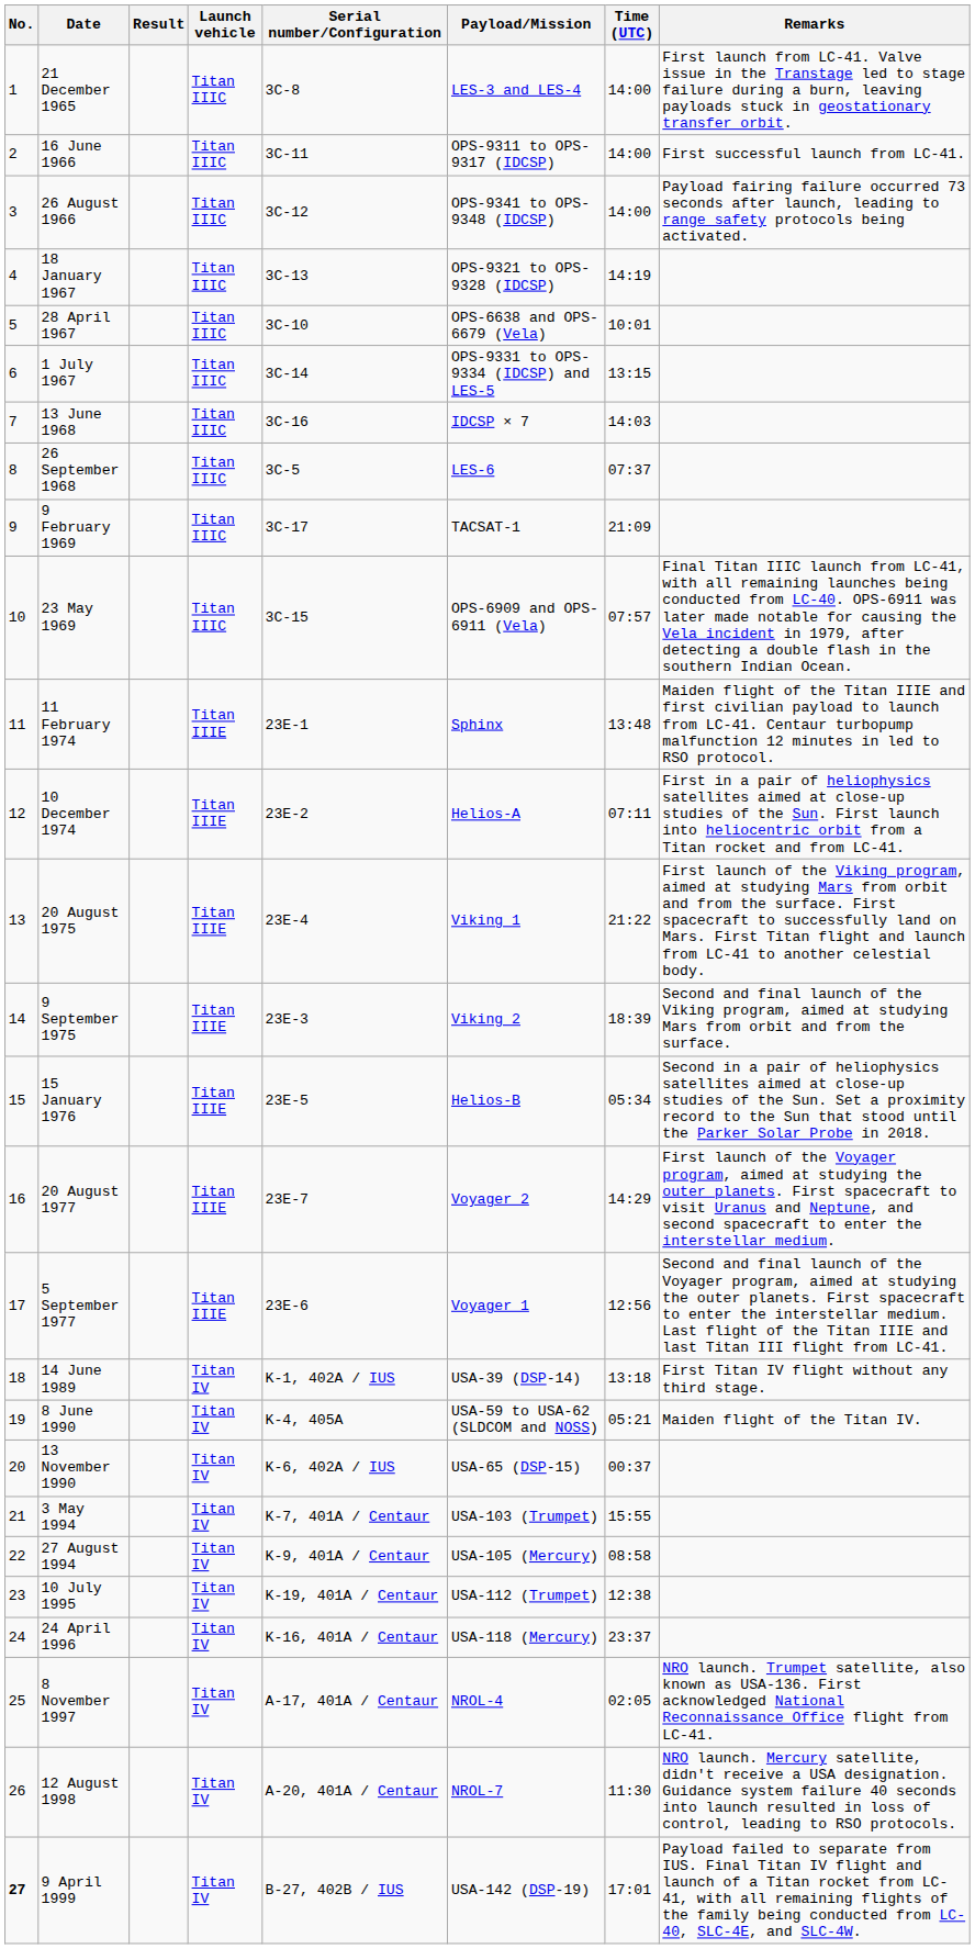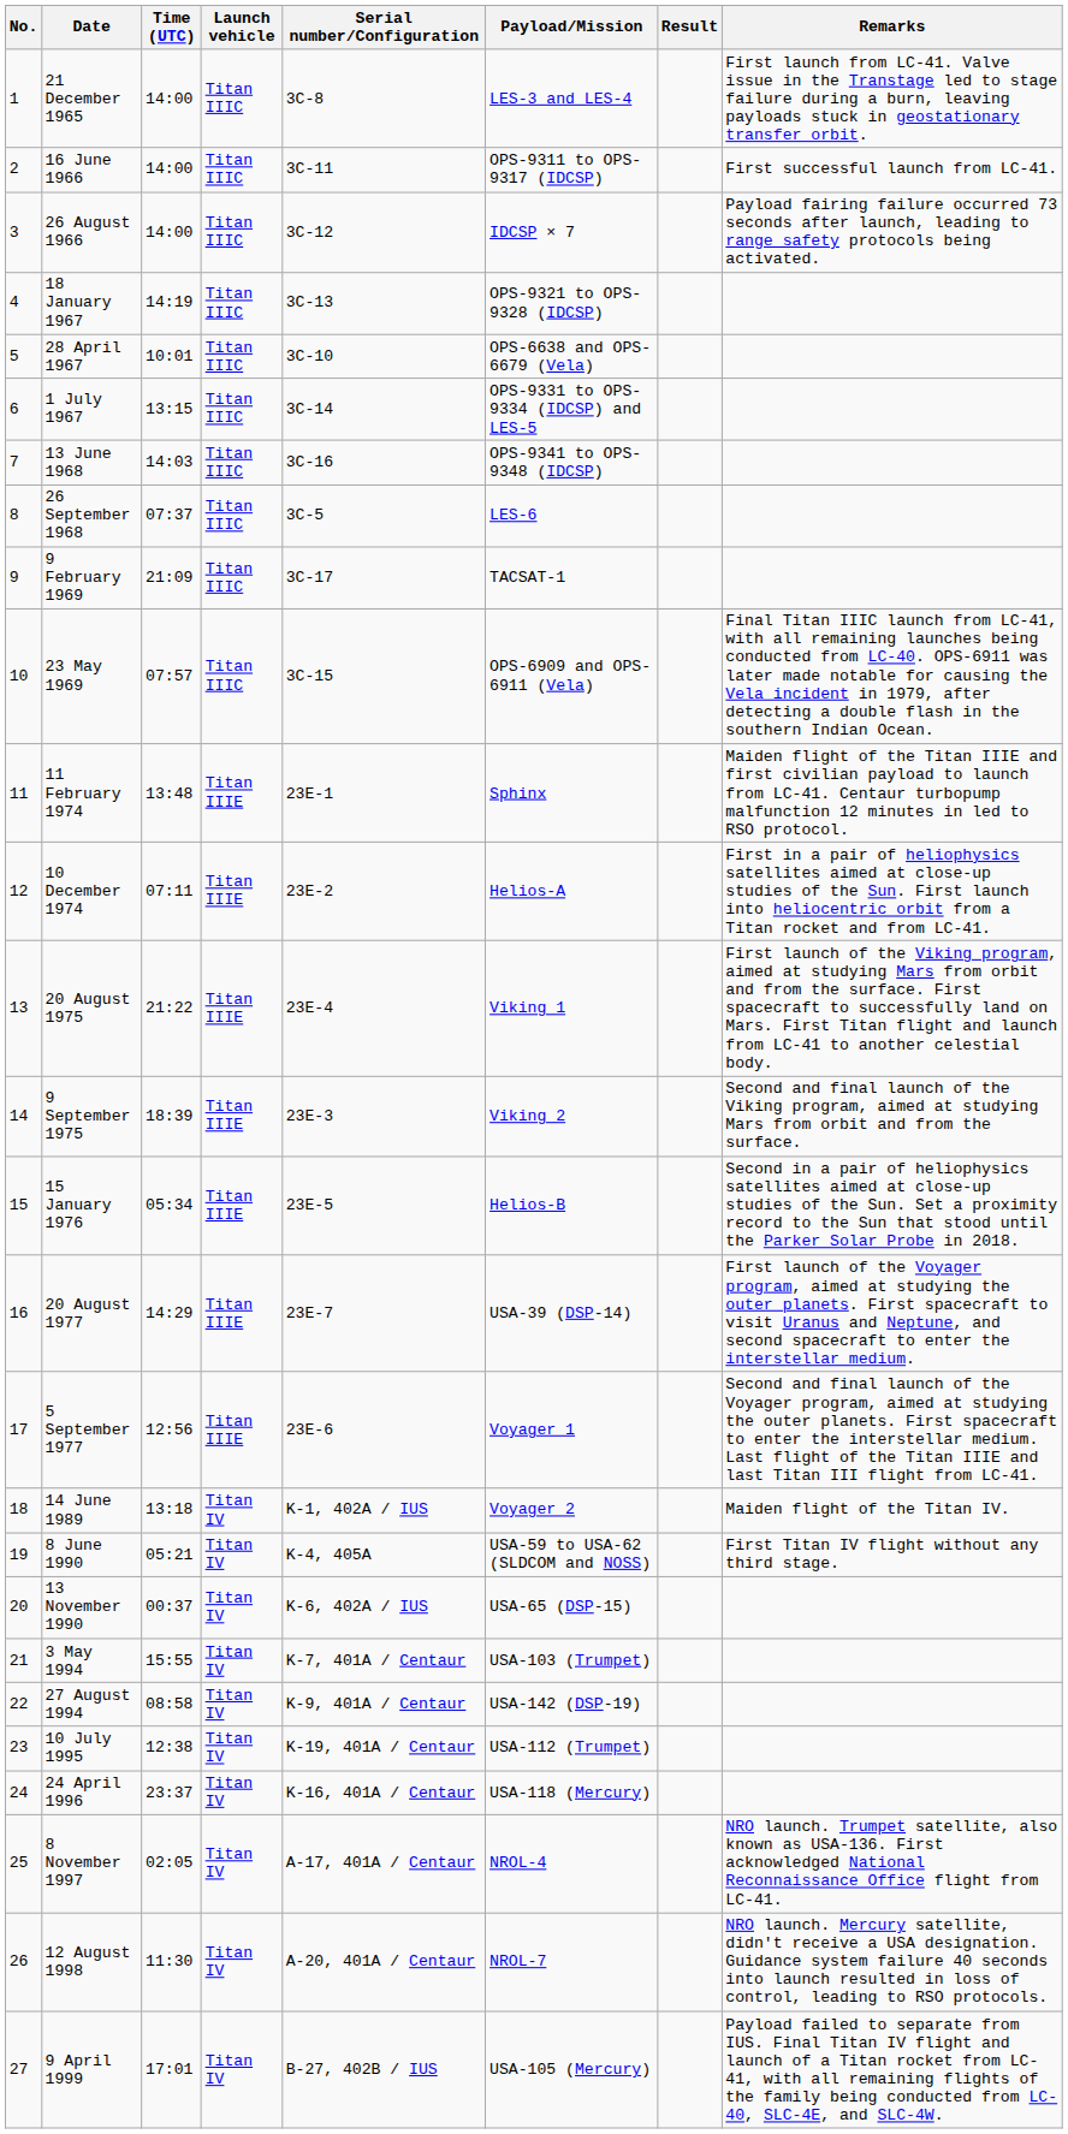 <table class="wikitable mw-collapsible mw-collapsed">
 <tr>
 <th>No.</th>
 <th>Date</th>
-<th>Result</th>
+<th>Time (<a href='#'>UTC</a>)</th>
 <th>Launch vehicle</th>
 <th>Serial number/Configuration</th>
 <th>Payload/Mission</th>
-<th>Time (<a href='#'>UTC</a>)</th>
+<th>Result</th>
 <th>Remarks</th>
 </tr>
 <tr>
 <td>1</td>
 <td>21 December 1965</td>
-<td></td>
+<td>14:00</td>
 <td><a href='#'>Titan IIIC</a></td>
 <td>3C-8</td>
 <td><a href='#'>LES-3 and LES-4</a></td>
-<td>14:00</td>
+<td></td>
 <td>First launch from LC-41. Valve issue in the <a href='#'>Transtage</a> led to stage failure during a burn, leaving payloads stuck in <a href='#'>geostationary transfer orbit</a>.</td>
 </tr>
 <tr>
 <td>2</td>
 <td>16 June 1966</td>
-<td></td>
+<td>14:00</td>
 <td><a href='#'>Titan IIIC</a></td>
 <td>3C-11</td>
 <td>OPS-9311 to OPS-9317 (<a href='#'>IDCSP</a>)</td>
-<td>14:00</td>
+<td></td>
 <td>First successful launch from LC-41.</td>
 </tr>
 <tr>
 <td>3</td>
 <td>26 August 1966</td>
-<td></td>
+<td>14:00</td>
 <td><a href='#'>Titan IIIC</a></td>
 <td>3C-12</td>
-<td>OPS-9341 to OPS-9348 (<a href='#'>IDCSP</a>)</td>
-<td>14:00</td>
+<td><a href='#'>IDCSP</a> × 7</td>
+<td></td>
 <td>Payload fairing failure occurred 73 seconds after launch, leading to <a href='#'>range safety</a> protocols being activated.</td>
 </tr>
 <tr>
 <td>4</td>
 <td>18 January 1967</td>
-<td></td>
+<td>14:19</td>
 <td><a href='#'>Titan IIIC</a></td>
 <td>3C-13</td>
 <td>OPS-9321 to OPS-9328 (<a href='#'>IDCSP</a>)</td>
-<td>14:19</td>
+<td></td>
 <td></td>
 </tr>
 <tr>
 <td>5</td>
 <td>28 April 1967</td>
-<td></td>
+<td>10:01</td>
 <td><a href='#'>Titan IIIC</a></td>
 <td>3C-10</td>
 <td>OPS-6638 and OPS-6679 (<a href='#'>Vela</a>)</td>
-<td>10:01</td>
+<td></td>
 <td></td>
 </tr>
 <tr>
 <td>6</td>
 <td>1 July 1967</td>
-<td></td>
+<td>13:15</td>
 <td><a href='#'>Titan IIIC</a></td>
 <td>3C-14</td>
 <td>OPS-9331 to OPS-9334 (<a href='#'>IDCSP</a>) and <a href='#'>LES-5</a></td>
-<td>13:15</td>
+<td></td>
 <td></td>
 </tr>
 <tr>
 <td>7</td>
 <td>13 June 1968</td>
-<td></td>
+<td>14:03</td>
 <td><a href='#'>Titan IIIC</a></td>
 <td>3C-16</td>
-<td><a href='#'>IDCSP</a> × 7</td>
-<td>14:03</td>
+<td>OPS-9341 to OPS-9348 (<a href='#'>IDCSP</a>)</td>
+<td></td>
 <td></td>
 </tr>
 <tr>
 <td>8</td>
 <td>26 September 1968</td>
-<td></td>
+<td>07:37</td>
 <td><a href='#'>Titan IIIC</a></td>
 <td>3C-5</td>
 <td><a href='#'>LES-6</a></td>
-<td>07:37</td>
+<td></td>
 <td></td>
 </tr>
 <tr>
 <td>9</td>
 <td>9 February 1969</td>
-<td></td>
+<td>21:09</td>
 <td><a href='#'>Titan IIIC</a></td>
 <td>3C-17</td>
 <td>TACSAT-1</td>
-<td>21:09</td>
+<td></td>
 <td></td>
 </tr>
 <tr>
 <td>10</td>
 <td>23 May 1969</td>
-<td></td>
+<td>07:57</td>
 <td><a href='#'>Titan IIIC</a></td>
 <td>3C-15</td>
 <td>OPS-6909 and OPS-6911 (<a href='#'>Vela</a>)</td>
-<td>07:57</td>
+<td></td>
 <td>Final Titan IIIC launch from LC-41, with all remaining launches being conducted from <a href='#'>LC-40</a>. OPS-6911 was later made notable for causing the <a href='#'>Vela incident</a> in 1979, after detecting a double flash in the southern Indian Ocean.</td>
 </tr>
 <tr>
 <td>11</td>
 <td>11 February 1974</td>
-<td></td>
+<td>13:48</td>
 <td><a href='#'>Titan IIIE</a></td>
 <td>23E-1</td>
 <td><a href='#'>Sphinx</a></td>
-<td>13:48</td>
+<td></td>
 <td>Maiden flight of the Titan IIIE and first civilian payload to launch from LC-41. Centaur turbopump malfunction 12 minutes in led to RSO protocol.</td>
 </tr>
 <tr>
 <td>12</td>
 <td>10 December 1974</td>
-<td></td>
+<td>07:11</td>
 <td><a href='#'>Titan IIIE</a></td>
 <td>23E-2</td>
 <td><a href='#'>Helios-A</a></td>
-<td>07:11</td>
+<td></td>
 <td>First in a pair of <a href='#'>heliophysics</a> satellites aimed at close-up studies of the <a href='#'>Sun</a>. First launch into <a href='#'>heliocentric orbit</a> from a Titan rocket and from LC-41.</td>
 </tr>
 <tr>
 <td>13</td>
 <td>20 August 1975</td>
-<td></td>
+<td>21:22</td>
 <td><a href='#'>Titan IIIE</a></td>
 <td>23E-4</td>
 <td><a href='#'>Viking 1</a></td>
-<td>21:22</td>
+<td></td>
 <td>First launch of the <a href='#'>Viking program</a>, aimed at studying <a href='#'>Mars</a> from orbit and from the surface. First spacecraft to successfully land on Mars. First Titan flight and launch from LC-41 to another celestial body.</td>
 </tr>
 <tr>
 <td>14</td>
 <td>9 September 1975</td>
-<td></td>
+<td>18:39</td>
 <td><a href='#'>Titan IIIE</a></td>
 <td>23E-3</td>
 <td><a href='#'>Viking 2</a></td>
-<td>18:39</td>
+<td></td>
 <td>Second and final launch of the Viking program, aimed at studying Mars from orbit and from the surface.</td>
 </tr>
 <tr>
 <td>15</td>
 <td>15 January 1976</td>
-<td></td>
+<td>05:34</td>
 <td><a href='#'>Titan IIIE</a></td>
 <td>23E-5</td>
 <td><a href='#'>Helios-B</a></td>
-<td>05:34</td>
+<td></td>
 <td>Second in a pair of heliophysics satellites aimed at close-up studies of the Sun. Set a proximity record to the Sun that stood until the <a href='#'>Parker Solar Probe</a> in 2018.</td>
 </tr>
 <tr>
 <td>16</td>
 <td>20 August 1977</td>
-<td></td>
+<td>14:29</td>
 <td><a href='#'>Titan IIIE</a></td>
 <td>23E-7</td>
-<td><a href='#'>Voyager 2</a></td>
-<td>14:29</td>
+<td>USA-39 (<a href='#'>DSP</a>-14)</td>
+<td></td>
 <td>First launch of the <a href='#'>Voyager program</a>, aimed at studying the <a href='#'>outer planets</a>. First spacecraft to visit <a href='#'>Uranus</a> and <a href='#'>Neptune</a>, and second spacecraft to enter the <a href='#'>interstellar medium</a>.</td>
 </tr>
 <tr>
 <td>17</td>
 <td>5 September 1977</td>
-<td></td>
+<td>12:56</td>
 <td><a href='#'>Titan IIIE</a></td>
 <td>23E-6</td>
 <td><a href='#'>Voyager 1</a></td>
-<td>12:56</td>
+<td></td>
 <td>Second and final launch of the Voyager program, aimed at studying the outer planets. First spacecraft to enter the interstellar medium. Last flight of the Titan IIIE and last Titan III flight from LC-41.</td>
 </tr>
 <tr>
 <td>18</td>
 <td>14 June 1989</td>
-<td></td>
+<td>13:18</td>
 <td><a href='#'>Titan IV</a></td>
 <td>K-1, 402A / <a href='#'>IUS</a></td>
-<td>USA-39 (<a href='#'>DSP</a>-14)</td>
-<td>13:18</td>
-<td>First Titan IV flight without any third stage.</td>
+<td><a href='#'>Voyager 2</a></td>
+<td></td>
+<td>Maiden flight of the Titan IV.</td>
 </tr>
 <tr>
 <td>19</td>
 <td>8 June 1990</td>
-<td></td>
+<td>05:21</td>
 <td><a href='#'>Titan IV</a></td>
 <td>K-4, 405A</td>
 <td>USA-59 to USA-62 (SLDCOM and <a href='#'>NOSS</a>)</td>
-<td>05:21</td>
-<td>Maiden flight of the Titan IV.</td>
+<td></td>
+<td>First Titan IV flight without any third stage.</td>
 </tr>
 <tr>
 <td>20</td>
 <td>13 November 1990</td>
-<td></td>
+<td>00:37</td>
 <td><a href='#'>Titan IV</a></td>
 <td>K-6, 402A / <a href='#'>IUS</a></td>
 <td>USA-65 (<a href='#'>DSP</a>-15)</td>
-<td>00:37</td>
+<td></td>
 <td></td>
 </tr>
 <tr>
 <td>21</td>
 <td>3 May 1994</td>
-<td></td>
+<td>15:55</td>
 <td><a href='#'>Titan IV</a></td>
 <td>K-7, 401A / <a href='#'>Centaur</a></td>
 <td>USA-103 (<a href='#'>Trumpet</a>)</td>
-<td>15:55</td>
+<td></td>
 <td></td>
 </tr>
 <tr>
 <td>22</td>
 <td>27 August 1994</td>
-<td></td>
+<td>08:58</td>
 <td><a href='#'>Titan IV</a></td>
 <td>K-9, 401A / <a href='#'>Centaur</a></td>
-<td>USA-105 (<a href='#'>Mercury</a>)</td>
-<td>08:58</td>
+<td>USA-142 (<a href='#'>DSP</a>-19)</td>
+<td></td>
 <td></td>
 </tr>
 <tr>
 <td>23</td>
 <td>10 July 1995</td>
-<td></td>
+<td>12:38</td>
 <td><a href='#'>Titan IV</a></td>
 <td>K-19, 401A / <a href='#'>Centaur</a></td>
 <td>USA-112 (<a href='#'>Trumpet</a>)</td>
-<td>12:38</td>
+<td></td>
 <td></td>
 </tr>
 <tr>
 <td>24</td>
 <td>24 April 1996</td>
-<td></td>
+<td>23:37</td>
 <td><a href='#'>Titan IV</a></td>
 <td>K-16, 401A / <a href='#'>Centaur</a></td>
 <td>USA-118 (<a href='#'>Mercury</a>)</td>
-<td>23:37</td>
+<td></td>
 <td></td>
 </tr>
 <tr>
 <td>25</td>
 <td>8 November 1997</td>
-<td></td>
+<td>02:05</td>
 <td><a href='#'>Titan IV</a></td>
 <td>A-17, 401A / <a href='#'>Centaur</a></td>
 <td><a href='#'>NROL-4</a></td>
-<td>02:05</td>
+<td></td>
 <td><a href='#'>NRO</a> launch. <a href='#'>Trumpet</a> satellite, also known as USA-136. First acknowledged <a href='#'>National Reconnaissance Office</a> flight from LC-41.</td>
 </tr>
 <tr>
 <td>26</td>
 <td>12 August 1998</td>
-<td></td>
+<td>11:30</td>
 <td><a href='#'>Titan IV</a></td>
 <td>A-20, 401A / <a href='#'>Centaur</a></td>
 <td><a href='#'>NROL-7</a></td>
-<td>11:30</td>
+<td></td>
 <td><a href='#'>NRO</a> launch. <a href='#'>Mercury</a> satellite, didn't receive a USA designation. Guidance system failure 40 seconds into launch resulted in loss of control, leading to RSO protocols.</td>
 </tr>
 <tr>
-<td><strong>27</strong></td>
+<td>27</td>
 <td>9 April 1999</td>
-<td></td>
+<td>17:01</td>
 <td><a href='#'>Titan IV</a></td>
 <td>B-27, 402B / <a href='#'>IUS</a></td>
-<td>USA-142 (<a href='#'>DSP</a>-19)</td>
-<td>17:01</td>
+<td>USA-105 (<a href='#'>Mercury</a>)</td>
+<td></td>
 <td>Payload failed to separate from IUS. Final Titan IV flight and launch of a Titan rocket from LC-41, with all remaining flights of the family being conducted from <a href='#'>LC-40</a>, <a href='#'>SLC-4E</a>, and <a href='#'>SLC-4W</a>.</td>
 </tr>
 </table>
